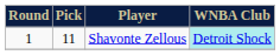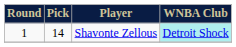 <table class="wikitable" style="text-align:center">
 <tr>
 <th style=" background:#091C44;color:#CEC499;">Round</th>
 <th style=" background:#091C44;color:#CEC499;">Pick</th>
 <th style=" background:#091C44;color:#CEC499;">Player</th>
 <th style=" background:#091C44;color:#CEC499;">WNBA Club</th>
 </tr>
 <tr>
 <td>1</td>
-<td>11</td>
+<td>14</td>
 <td><a href='#'>Shavonte Zellous</a></td>
 <td style="background: paleturquoise;"><a href='#'>Detroit Shock</a></td>
 </tr>
 <tr>
 </tr>
 </table>
